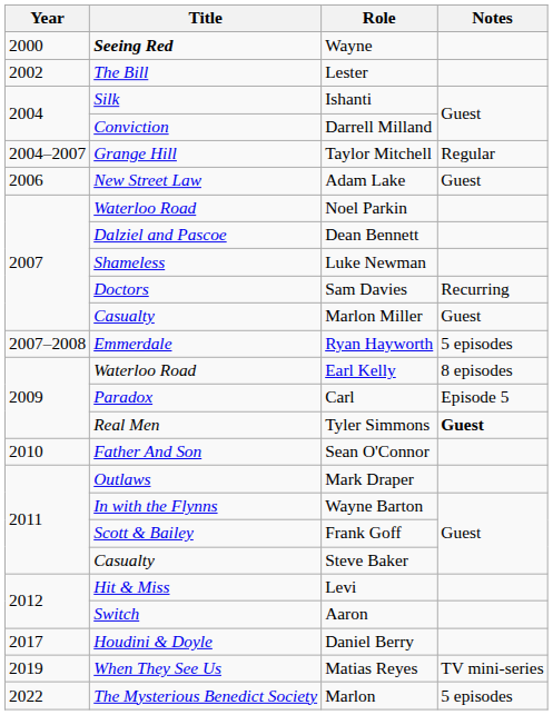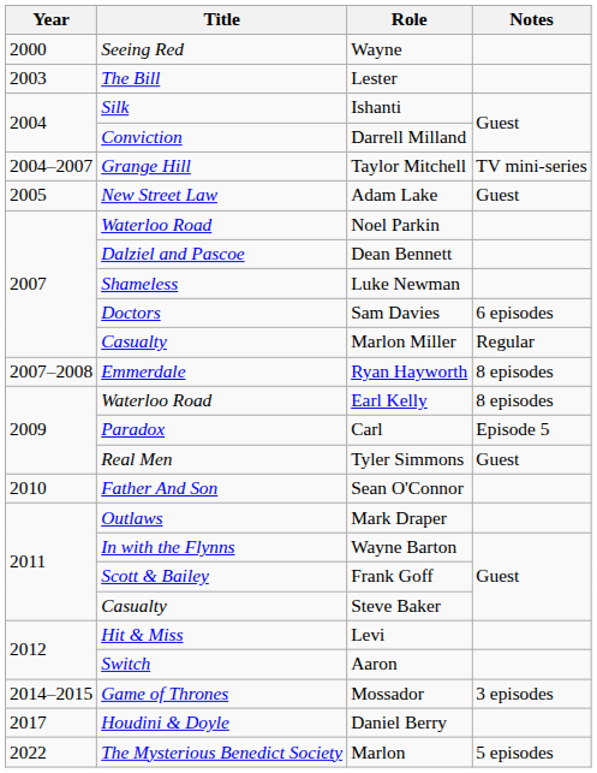 <table class="wikitable">
 <tr>
 <th>Year</th>
 <th>Title</th>
 <th>Role</th>
 <th>Notes</th>
 </tr>
 <tr>
 <td>2000</td>
-<td><strong><em>Seeing Red</em></strong></td>
+<td><em>Seeing Red</em></td>
 <td>Wayne</td>
 <td></td>
 </tr>
 <tr>
-<td>2002</td>
+<td>2003</td>
 <td><em><a href='#'>The Bill</a></em></td>
 <td>Lester</td>
 <td></td>
 </tr>
 <tr>
 <td rowspan=2>2004</td>
 <td><em><a href='#'>Silk</a></em></td>
 <td>Ishanti</td>
 <td rowspan=2>Guest</td>
 </tr>
 <tr>
 <td><em><a href='#'>Conviction</a></em></td>
 <td>Darrell Milland</td>
 </tr>
 <tr>
 <td>2004–2007</td>
 <td><em><a href='#'>Grange Hill</a></em></td>
 <td>Taylor Mitchell</td>
-<td>Regular</td>
+<td>TV mini-series</td>
 </tr>
 <tr>
-<td>2006</td>
+<td>2005</td>
 <td><em><a href='#'>New Street Law</a></em></td>
 <td>Adam Lake</td>
 <td>Guest</td>
 </tr>
 <tr>
 <td rowspan=5>2007</td>
 <td><em><a href='#'>Waterloo Road</a></em></td>
 <td>Noel Parkin</td>
 <td></td>
 </tr>
 <tr>
 <td><em><a href='#'>Dalziel and Pascoe</a></em></td>
 <td>Dean Bennett</td>
 <td></td>
 </tr>
 <tr>
 <td><em><a href='#'>Shameless</a></em></td>
 <td>Luke Newman</td>
 <td></td>
 </tr>
 <tr>
 <td><em><a href='#'>Doctors</a></em></td>
 <td>Sam Davies</td>
-<td>Recurring</td>
+<td>6 episodes</td>
 </tr>
 <tr>
 <td><em><a href='#'>Casualty</a></em></td>
 <td>Marlon Miller</td>
-<td>Guest</td>
+<td>Regular</td>
 </tr>
 <tr>
 <td>2007–2008</td>
 <td><em><a href='#'>Emmerdale</a></em></td>
 <td><a href='#'>Ryan Hayworth</a></td>
-<td>5 episodes</td>
+<td>8 episodes</td>
 </tr>
 <tr>
 <td rowspan=3>2009</td>
 <td><em>Waterloo Road</em></td>
 <td><a href='#'>Earl Kelly</a></td>
 <td>8 episodes</td>
 </tr>
 <tr>
 <td><em><a href='#'>Paradox</a></em></td>
 <td>Carl</td>
 <td>Episode 5</td>
 </tr>
 <tr>
 <td><em>Real Men</em></td>
 <td>Tyler Simmons</td>
-<td><strong>Guest</strong></td>
+<td>Guest</td>
 </tr>
 <tr>
 <td>2010</td>
 <td><em><a href='#'>Father And Son</a></em></td>
 <td>Sean O'Connor</td>
 <td></td>
 </tr>
 <tr>
 <td rowspan=4>2011</td>
 <td><em><a href='#'>Outlaws</a></em></td>
 <td>Mark Draper</td>
 <td></td>
 </tr>
 <tr>
 <td><em><a href='#'>In with the Flynns</a></em></td>
 <td>Wayne Barton</td>
 <td rowspan=3>Guest</td>
 </tr>
 <tr>
 <td><em><a href='#'>Scott & Bailey</a></em></td>
 <td>Frank Goff</td>
 </tr>
 <tr>
 <td><em>Casualty</em></td>
 <td>Steve Baker</td>
 </tr>
 <tr>
 <td rowspan=2>2012</td>
 <td><em><a href='#'>Hit & Miss</a></em></td>
 <td>Levi</td>
 <td></td>
 </tr>
 <tr>
 <td><em><a href='#'>Switch</a></em></td>
 <td>Aaron</td>
 <td></td>
 </tr>
 <tr>
+<td>2014–2015</td>
+<td><em><a href='#'>Game of Thrones</a></em></td>
+<td>Mossador</td>
+<td>3 episodes</td>
+</tr>
+<tr>
 <td>2017</td>
 <td><em><a href='#'>Houdini & Doyle</a></em></td>
 <td>Daniel Berry</td>
 <td></td>
-</tr>
-<tr>
-<td>2019</td>
-<td><em><a href='#'>When They See Us</a></em></td>
-<td>Matias Reyes</td>
-<td>TV mini-series</td>
 </tr>
 <tr>
 <td>2022</td>
 <td><em><a href='#'>The Mysterious Benedict Society</a></em></td>
 <td>Marlon</td>
 <td>5 episodes</td>
 </tr>
 </table>
